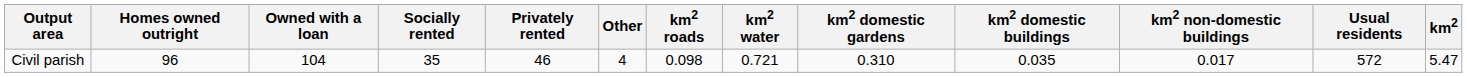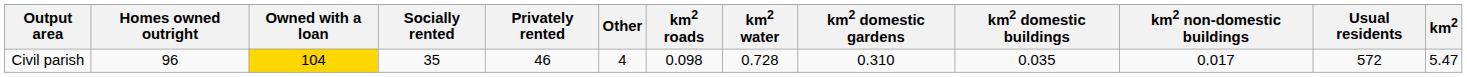 <table class="wikitable">
 <tr>
 </tr>
 <tr>
 <th>Output area</th>
 <th>Homes owned outright</th>
 <th>Owned with a loan</th>
 <th>Socially rented</th>
 <th>Privately rented</th>
 <th>Other</th>
 <th>km<sup>2</sup> roads</th>
 <th>km<sup>2</sup> water</th>
 <th>km<sup>2</sup>  domestic gardens</th>
 <th>km<sup>2</sup> domestic buildings</th>
 <th>km<sup>2</sup> non-domestic buildings</th>
 <th>Usual residents</th>
 <th>km<sup>2</sup></th>
 </tr>
 <tr align=center>
 <td>Civil parish</td>
 <td>96</td>
-<td>104</td>
+<td style="background: gold;">104</td>
 <td>35</td>
 <td>46</td>
 <td>4</td>
 <td>0.098</td>
-<td>0.721</td>
+<td>0.728</td>
 <td>0.310</td>
 <td>0.035</td>
 <td>0.017</td>
 <td>572</td>
 <td>5.47</td>
 </tr>
 </table>
